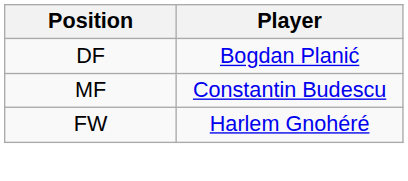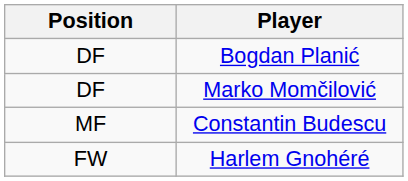 <table class="wikitable">
 <tr>
 <th style="width:120px;">Position</th>
 <th style="width:160px;">Player</th>
 </tr>
 <tr>
 <td style="text-align:center;">DF</td>
 <td style="text-align:center;"> <a href='#'>Bogdan Planić</a></td>
 </tr>
 <tr>
+<td style="text-align:center;">DF</td>
+<td style="text-align:center;"> <a href='#'>Marko Momčilović</a></td>
+</tr>
+<tr>
 <td style="text-align:center;">MF</td>
 <td style="text-align:center;"> <a href='#'>Constantin Budescu</a></td>
 </tr>
 <tr>
 <td style="text-align:center;">FW</td>
 <td style="text-align:center;"> <a href='#'>Harlem Gnohéré</a></td>
 </tr>
 </table>
